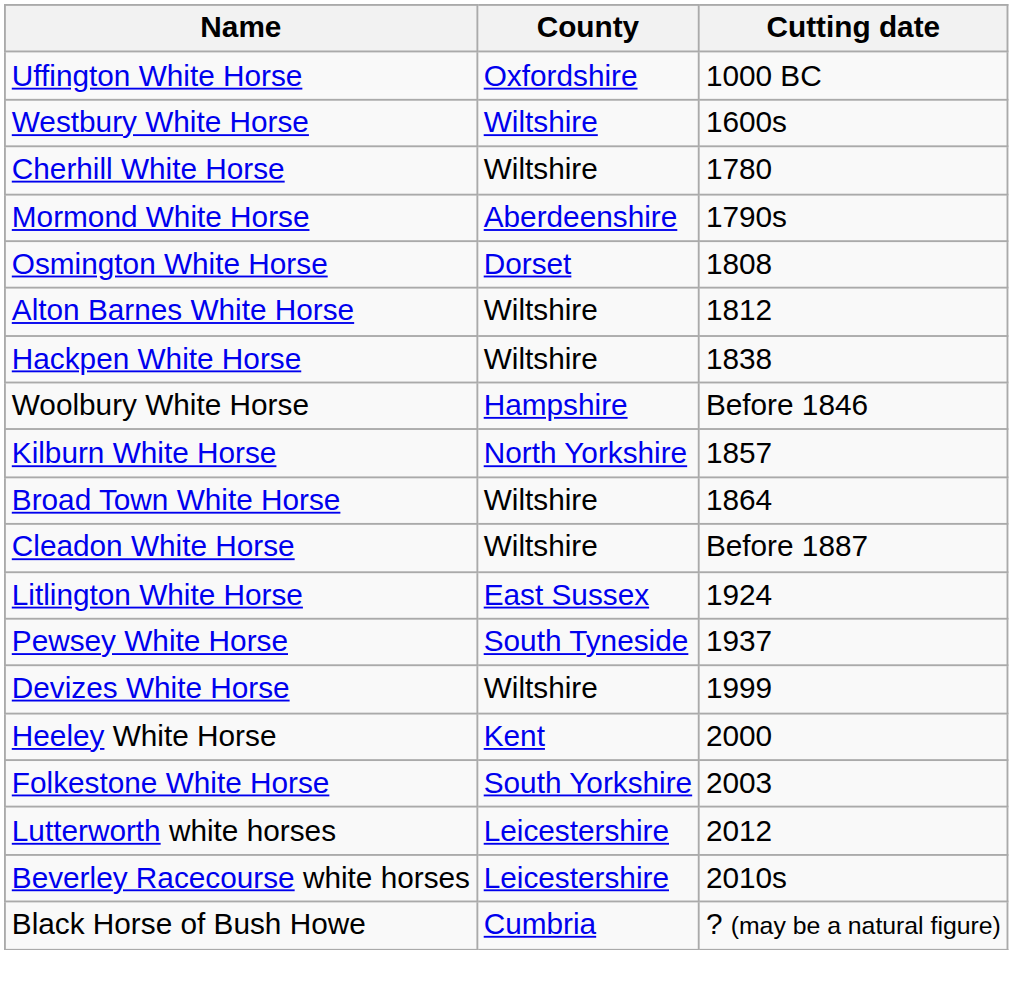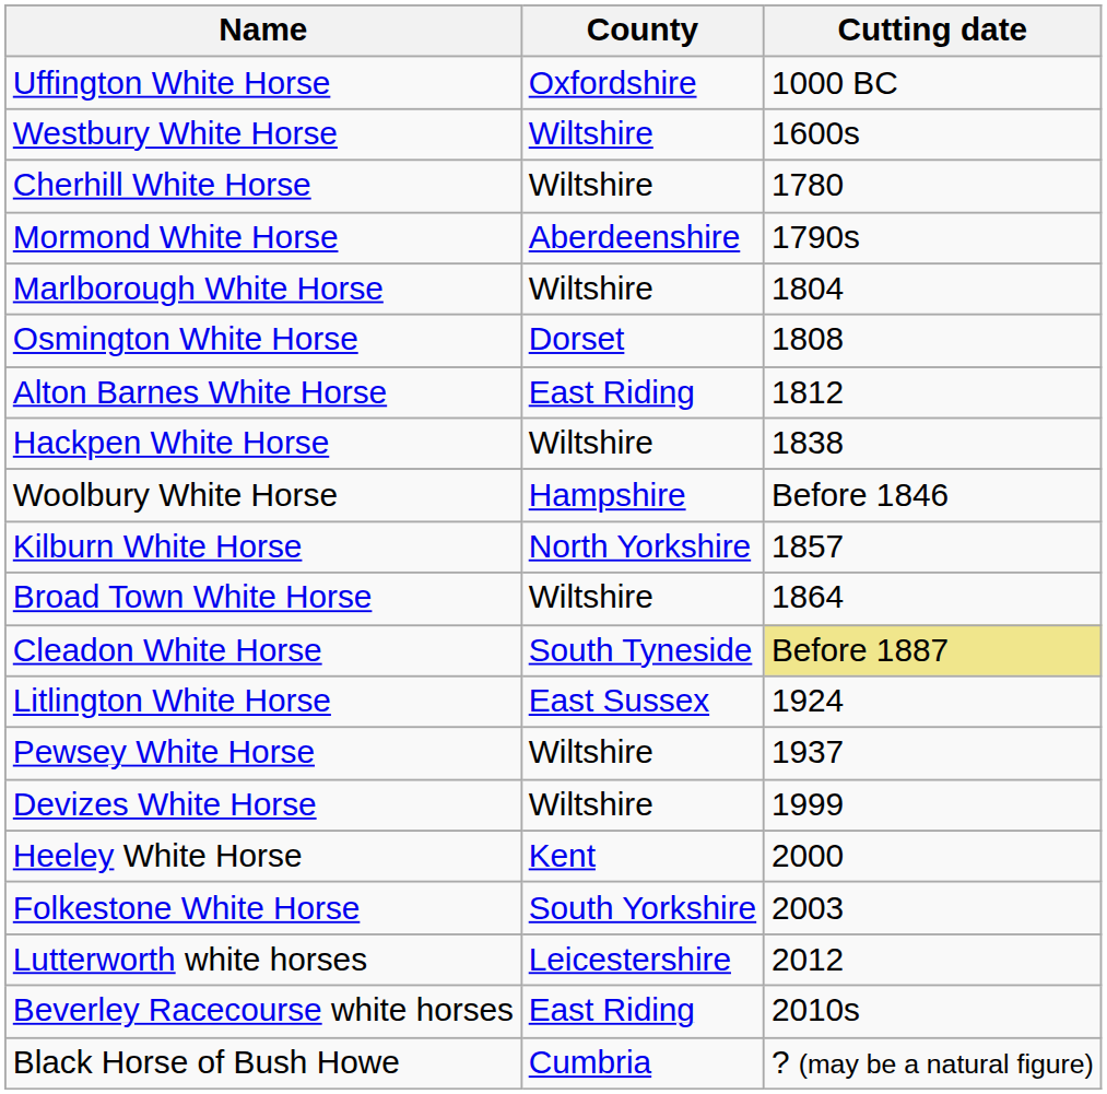 <table class="wikitable sortable" style="font-size:100%; text-align: left;">
 <tr>
 <th>Name</th>
 <th>County</th>
 <th>Cutting date</th>
 </tr>
 <tr>
 <td><a href='#'>Uffington White Horse</a></td>
 <td><a href='#'>Oxfordshire</a></td>
 <td>1000 BC</td>
 </tr>
 <tr>
 <td><a href='#'>Westbury White Horse</a></td>
 <td><a href='#'>Wiltshire</a></td>
 <td>1600s</td>
 </tr>
 <tr>
 <td><a href='#'>Cherhill White Horse</a></td>
 <td>Wiltshire</td>
 <td>1780</td>
 </tr>
 <tr>
 <td><a href='#'>Mormond White Horse</a></td>
 <td><a href='#'>Aberdeenshire</a></td>
 <td>1790s</td>
 </tr>
 <tr>
+<td><a href='#'>Marlborough White Horse</a></td>
+<td>Wiltshire</td>
+<td>1804</td>
+</tr>
+<tr>
 <td><a href='#'>Osmington White Horse</a></td>
 <td><a href='#'>Dorset</a></td>
 <td>1808</td>
 </tr>
 <tr>
 <td><a href='#'>Alton Barnes White Horse</a></td>
-<td>Wiltshire</td>
+<td><a href='#'>East Riding</a></td>
 <td>1812</td>
 </tr>
 <tr>
 <td><a href='#'>Hackpen White Horse</a></td>
 <td>Wiltshire</td>
 <td>1838</td>
 </tr>
 <tr>
 <td>Woolbury White Horse</td>
 <td><a href='#'>Hampshire</a></td>
 <td>Before 1846</td>
 </tr>
 <tr>
 <td><a href='#'>Kilburn White Horse</a></td>
 <td><a href='#'>North Yorkshire</a></td>
 <td>1857</td>
 </tr>
 <tr>
 <td><a href='#'>Broad Town White Horse</a></td>
 <td>Wiltshire</td>
 <td>1864</td>
 </tr>
 <tr>
 <td><a href='#'>Cleadon White Horse</a></td>
-<td>Wiltshire</td>
-<td>Before 1887</td>
+<td><a href='#'>South Tyneside</a></td>
+<td style="background: khaki;">Before 1887</td>
 </tr>
 <tr>
 <td><a href='#'>Litlington White Horse</a></td>
 <td><a href='#'>East Sussex</a></td>
 <td>1924</td>
 </tr>
 <tr>
 <td><a href='#'>Pewsey White Horse</a></td>
-<td><a href='#'>South Tyneside</a></td>
+<td>Wiltshire</td>
 <td>1937</td>
 </tr>
 <tr>
 <td><a href='#'>Devizes White Horse</a></td>
 <td>Wiltshire</td>
 <td>1999</td>
 </tr>
 <tr>
 <td><a href='#'>Heeley</a> White Horse</td>
 <td><a href='#'>Kent</a></td>
 <td>2000</td>
 </tr>
 <tr>
 <td><a href='#'>Folkestone White Horse</a></td>
 <td><a href='#'>South Yorkshire</a></td>
 <td>2003</td>
 </tr>
 <tr>
 <td><a href='#'>Lutterworth</a> white horses</td>
 <td><a href='#'>Leicestershire</a></td>
 <td>2012</td>
 </tr>
 <tr>
 <td><a href='#'>Beverley Racecourse</a> white horses</td>
-<td><a href='#'>Leicestershire</a></td>
+<td><a href='#'>East Riding</a></td>
 <td>2010s</td>
 </tr>
 <tr>
 <td>Black Horse of Bush Howe</td>
 <td><a href='#'>Cumbria</a></td>
 <td>? <small>(may be a natural figure)</small></td>
 </tr>
 </table>
